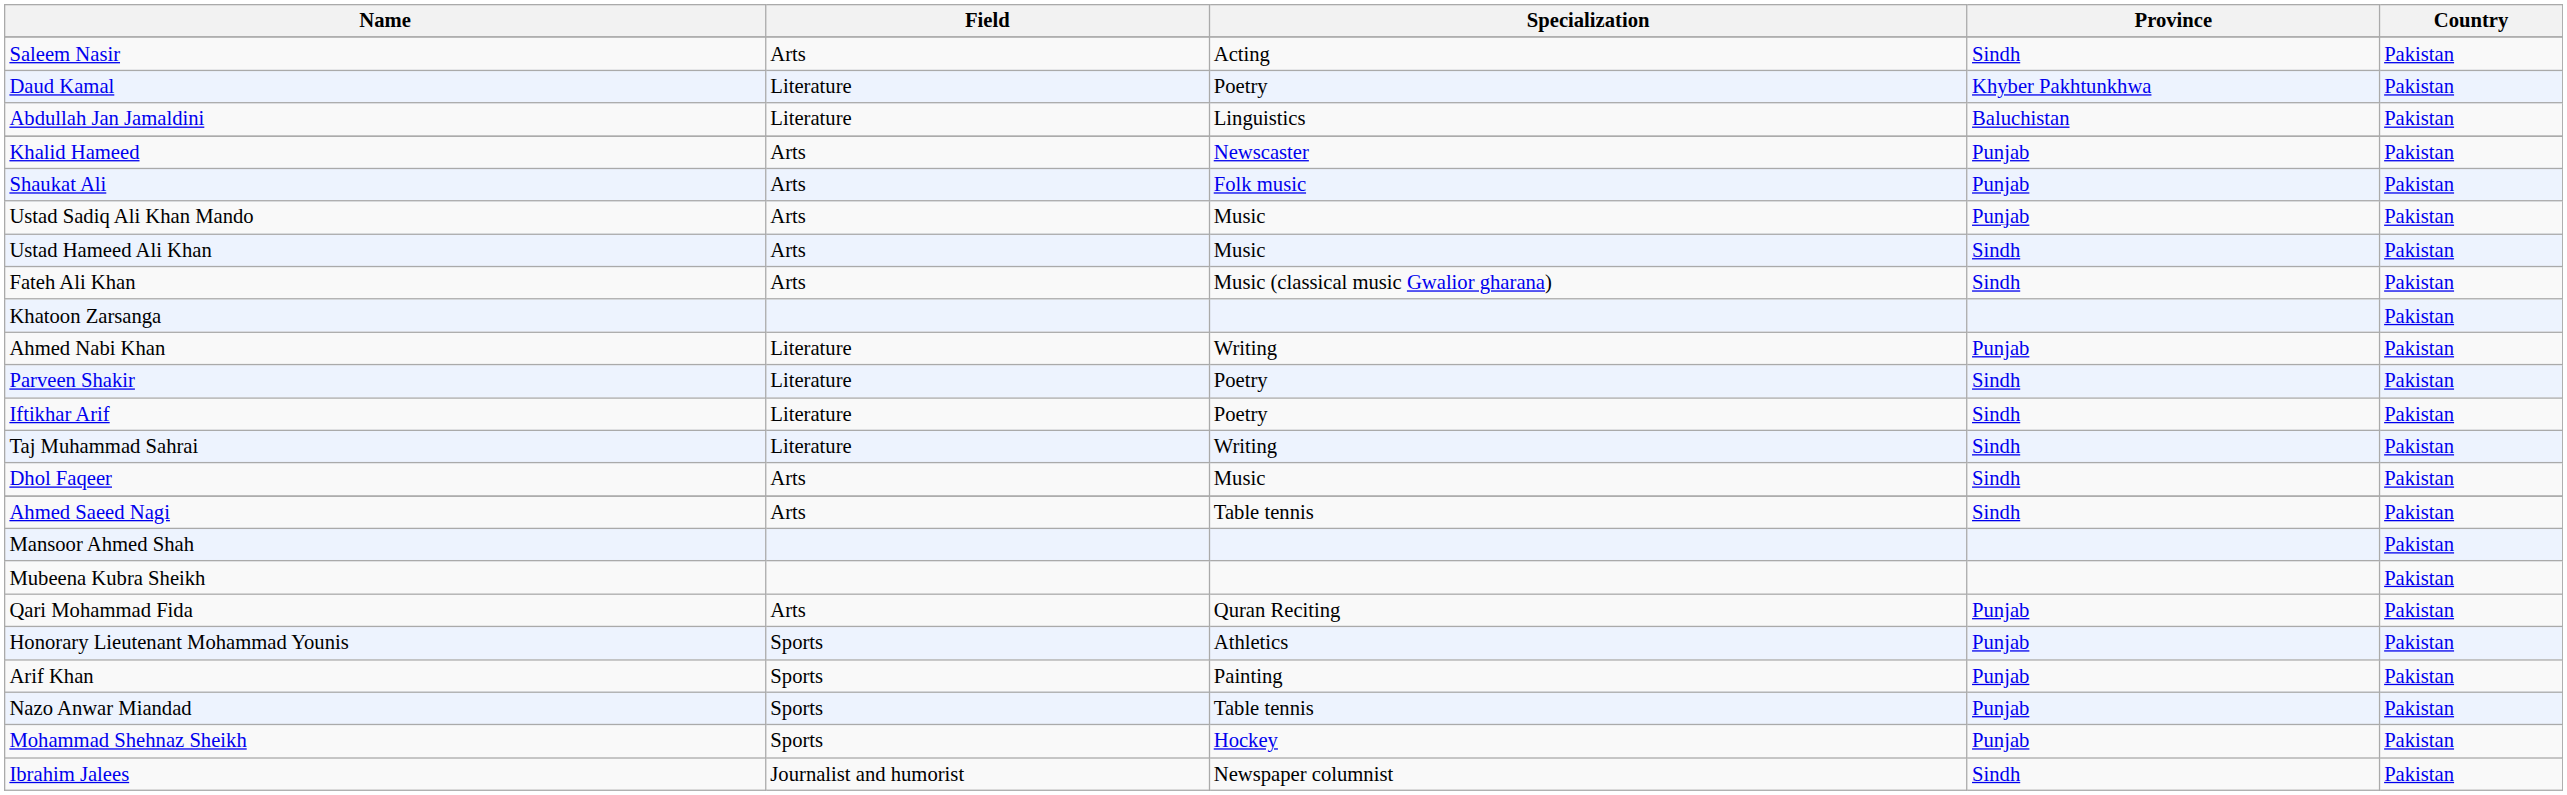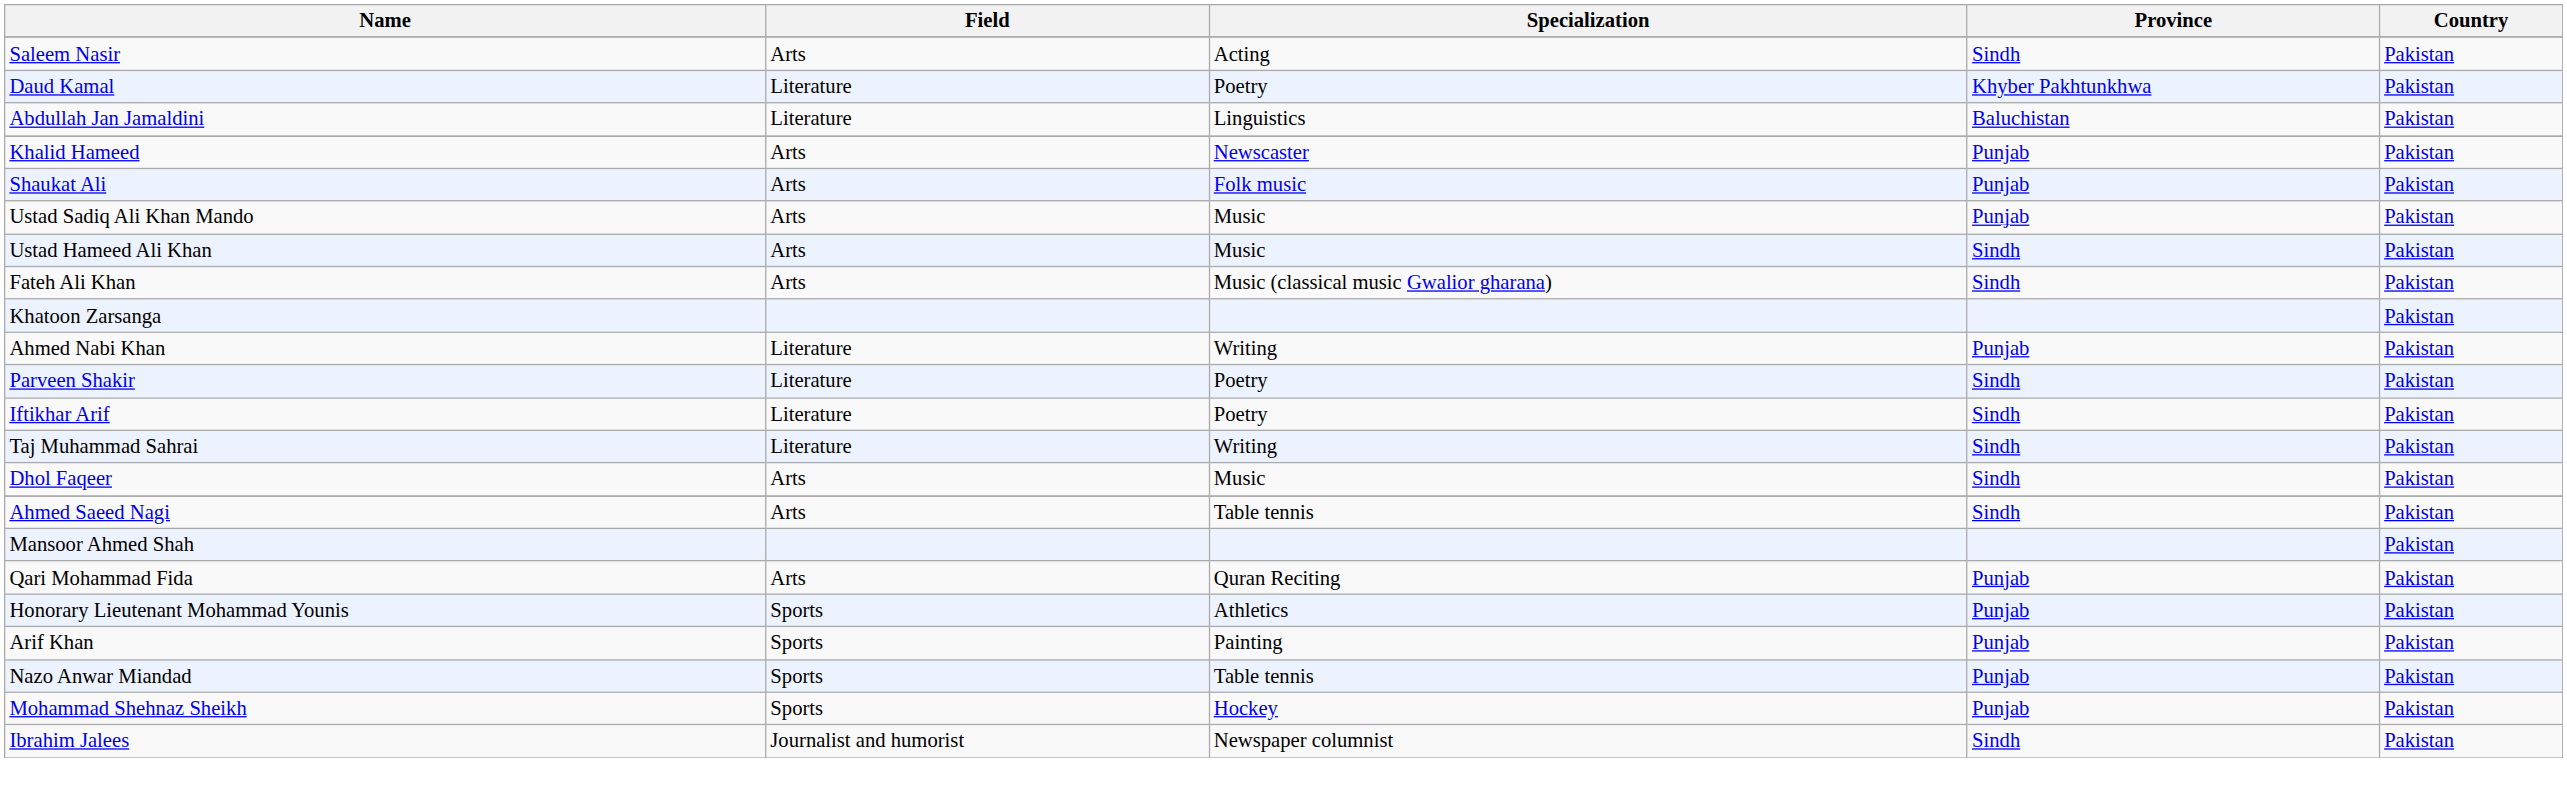 <table class="wikitable sortable" width="100%">
 <tr>
 <th>Name</th>
 <th>Field</th>
 <th>Specialization</th>
 <th>Province</th>
 <th>Country</th>
 </tr>
 <tr bgcolor=#edf3fe>
 </tr>
 <tr>
 <td><a href='#'>Saleem Nasir</a></td>
 <td>Arts</td>
 <td>Acting</td>
 <td><a href='#'>Sindh</a></td>
 <td><a href='#'>Pakistan</a></td>
 </tr>
 <tr bgcolor=#edf3fe>
 <td><a href='#'>Daud Kamal</a></td>
 <td>Literature</td>
 <td>Poetry</td>
 <td><a href='#'>Khyber Pakhtunkhwa</a></td>
 <td><a href='#'>Pakistan</a></td>
 </tr>
 <tr>
 <td><a href='#'>Abdullah Jan Jamaldini</a></td>
 <td>Literature</td>
 <td>Linguistics</td>
 <td><a href='#'>Baluchistan</a></td>
 <td><a href='#'>Pakistan</a></td>
 </tr>
 <tr bgcolor=#edf3fe>
 </tr>
 <tr>
 <td><a href='#'>Khalid Hameed</a></td>
 <td>Arts</td>
 <td><a href='#'>Newscaster</a></td>
 <td><a href='#'>Punjab</a></td>
 <td><a href='#'>Pakistan</a></td>
 </tr>
 <tr bgcolor=#edf3fe>
 <td><a href='#'>Shaukat Ali</a></td>
 <td>Arts</td>
 <td><a href='#'>Folk music</a></td>
 <td><a href='#'>Punjab</a></td>
 <td><a href='#'>Pakistan</a></td>
 </tr>
 <tr>
 <td>Ustad Sadiq Ali Khan Mando</td>
 <td>Arts</td>
 <td>Music</td>
 <td><a href='#'>Punjab</a></td>
 <td><a href='#'>Pakistan</a></td>
 </tr>
 <tr bgcolor=#edf3fe>
 <td>Ustad Hameed Ali Khan</td>
 <td>Arts</td>
 <td>Music</td>
 <td><a href='#'>Sindh</a></td>
 <td><a href='#'>Pakistan</a></td>
 </tr>
 <tr>
 <td>Fateh Ali Khan</td>
 <td>Arts</td>
 <td>Music (classical music <a href='#'>Gwalior gharana</a>)</td>
 <td><a href='#'>Sindh</a></td>
 <td><a href='#'>Pakistan</a></td>
 </tr>
 <tr bgcolor=#edf3fe>
 <td>Khatoon Zarsanga</td>
 <td></td>
 <td></td>
 <td></td>
 <td><a href='#'>Pakistan</a></td>
 </tr>
 <tr>
 <td>Ahmed Nabi Khan</td>
 <td>Literature</td>
 <td>Writing</td>
 <td><a href='#'>Punjab</a></td>
 <td><a href='#'>Pakistan</a></td>
 </tr>
 <tr bgcolor=#edf3fe>
 <td><a href='#'>Parveen Shakir</a></td>
 <td>Literature</td>
 <td>Poetry</td>
 <td><a href='#'>Sindh</a></td>
 <td><a href='#'>Pakistan</a></td>
 </tr>
 <tr>
 <td><a href='#'>Iftikhar Arif</a></td>
 <td>Literature</td>
 <td>Poetry</td>
 <td><a href='#'>Sindh</a></td>
 <td><a href='#'>Pakistan</a></td>
 </tr>
 <tr bgcolor=#edf3fe>
 <td>Taj Muhammad Sahrai</td>
 <td>Literature</td>
 <td>Writing</td>
 <td><a href='#'>Sindh</a></td>
 <td><a href='#'>Pakistan</a></td>
 </tr>
 <tr>
 <td><a href='#'>Dhol Faqeer</a></td>
 <td>Arts</td>
 <td>Music</td>
 <td><a href='#'>Sindh</a></td>
 <td><a href='#'>Pakistan</a></td>
 </tr>
 <tr bgcolor=#edf3fe>
 </tr>
 <tr>
 <td><a href='#'>Ahmed Saeed Nagi</a></td>
 <td>Arts</td>
 <td>Table tennis</td>
 <td><a href='#'>Sindh</a></td>
 <td><a href='#'>Pakistan</a></td>
 </tr>
 <tr bgcolor=#edf3fe>
 <td>Mansoor Ahmed Shah</td>
 <td></td>
 <td></td>
 <td></td>
 <td><a href='#'>Pakistan</a></td>
 </tr>
 <tr>
-<td>Mubeena Kubra Sheikh</td>
-<td></td>
-<td></td>
-<td></td>
-<td><a href='#'>Pakistan</a></td>
-</tr>
-<tr>
 <td>Qari Mohammad Fida</td>
 <td>Arts</td>
 <td>Quran Reciting</td>
 <td><a href='#'>Punjab</a></td>
 <td><a href='#'>Pakistan</a></td>
 </tr>
 <tr bgcolor=#edf3fe>
 <td>Honorary Lieutenant Mohammad Younis</td>
 <td>Sports</td>
 <td>Athletics</td>
 <td><a href='#'>Punjab</a></td>
 <td><a href='#'>Pakistan</a></td>
 </tr>
 <tr>
 <td>Arif Khan</td>
 <td>Sports</td>
 <td>Painting</td>
 <td><a href='#'>Punjab</a></td>
 <td><a href='#'>Pakistan</a></td>
 </tr>
 <tr bgcolor=#edf3fe>
 <td>Nazo Anwar Miandad</td>
 <td>Sports</td>
 <td>Table tennis</td>
 <td><a href='#'>Punjab</a></td>
 <td><a href='#'>Pakistan</a></td>
 </tr>
 <tr>
 <td><a href='#'>Mohammad Shehnaz Sheikh</a></td>
 <td>Sports</td>
 <td><a href='#'>Hockey</a></td>
 <td><a href='#'>Punjab</a></td>
 <td><a href='#'>Pakistan</a></td>
 </tr>
 <tr>
 <td><a href='#'>Ibrahim Jalees</a></td>
 <td>Journalist and humorist</td>
 <td>Newspaper columnist</td>
 <td><a href='#'>Sindh</a></td>
 <td><a href='#'>Pakistan</a></td>
 </tr>
 </table>
